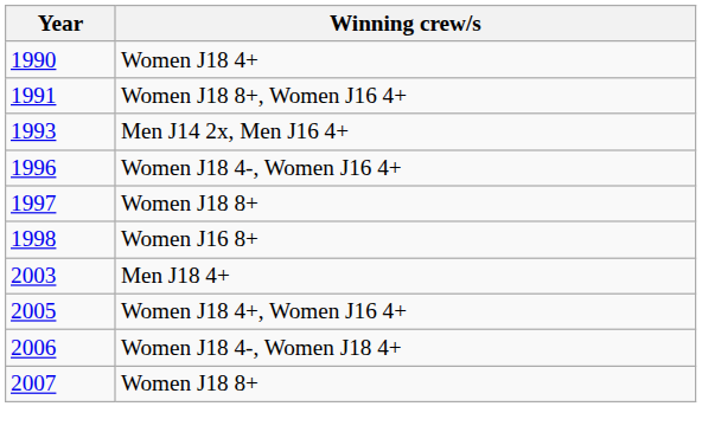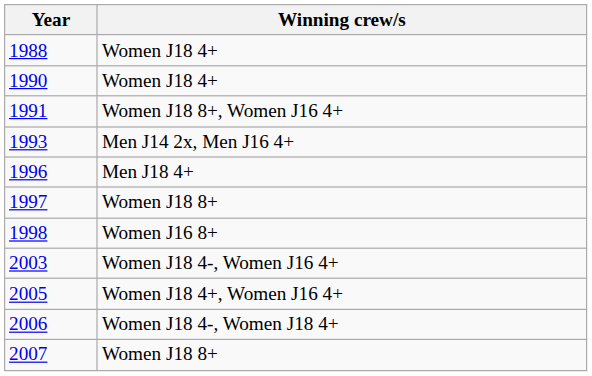 <table class="wikitable">
 <tr>
 <th width=70>Year</th>
 <th width=400>Winning crew/s</th>
+</tr>
+<tr>
+<td><a href='#'>1988</a></td>
+<td>Women J18 4+</td>
 </tr>
 <tr>
 <td><a href='#'>1990</a></td>
 <td>Women J18 4+</td>
 </tr>
 <tr>
 <td><a href='#'>1991</a></td>
 <td>Women J18 8+, Women J16 4+</td>
 </tr>
 <tr>
 <td><a href='#'>1993</a></td>
 <td>Men J14 2x, Men J16 4+</td>
 </tr>
 <tr>
 <td><a href='#'>1996</a></td>
-<td>Women J18 4-, Women J16 4+</td>
+<td>Men J18 4+</td>
 </tr>
 <tr>
 <td><a href='#'>1997</a></td>
 <td>Women J18 8+</td>
 </tr>
 <tr>
 <td><a href='#'>1998</a></td>
 <td>Women J16 8+</td>
 </tr>
 <tr>
 <td><a href='#'>2003</a></td>
-<td>Men J18 4+</td>
+<td>Women J18 4-, Women J16 4+</td>
 </tr>
 <tr>
 <td><a href='#'>2005</a></td>
 <td>Women J18 4+, Women J16 4+</td>
 </tr>
 <tr>
 <td><a href='#'>2006</a></td>
 <td>Women J18 4-, Women J18 4+</td>
 </tr>
 <tr>
 <td><a href='#'>2007</a></td>
 <td>Women J18 8+</td>
 </tr>
 </table>
